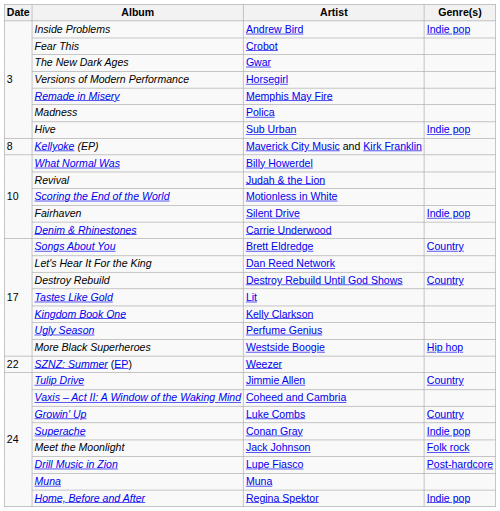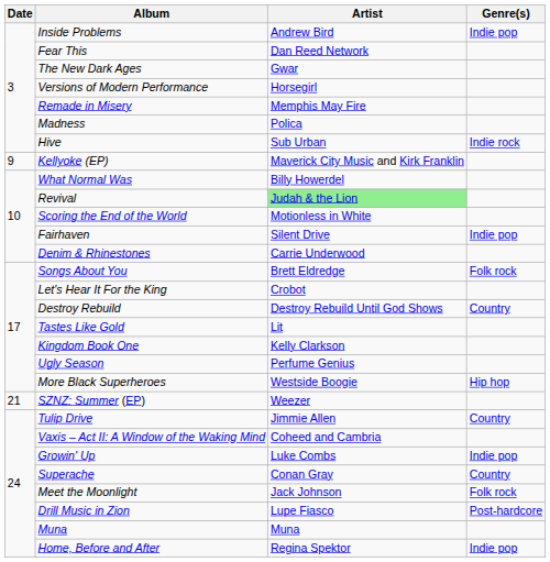 <table class="wikitable">
 <tr>
 <th>Date</th>
 <th>Album</th>
 <th>Artist</th>
 <th>Genre(s)</th>
 </tr>
 <tr>
 <td rowspan="7">3</td>
 <td><em>Inside Problems</em></td>
 <td><a href='#'>Andrew Bird</a></td>
 <td><a href='#'>Indie pop</a></td>
 </tr>
 <tr>
 <td><em>Fear This</em></td>
-<td><a href='#'>Crobot</a></td>
+<td><a href='#'>Dan Reed Network</a></td>
 <td></td>
 </tr>
 <tr>
 <td><em>The New Dark Ages</em></td>
 <td><a href='#'>Gwar</a></td>
 <td></td>
 </tr>
 <tr>
 <td><em>Versions of Modern Performance</em></td>
 <td><a href='#'>Horsegirl</a></td>
 <td></td>
 </tr>
 <tr>
 <td><em><a href='#'>Remade in Misery</a></em></td>
 <td><a href='#'>Memphis May Fire</a></td>
 <td></td>
 </tr>
 <tr>
 <td><em>Madness</em></td>
 <td><a href='#'>Polica</a></td>
 <td></td>
 </tr>
 <tr>
 <td><em>Hive</em></td>
 <td><a href='#'>Sub Urban</a></td>
-<td><a href='#'>Indie pop</a></td>
+<td><a href='#'>Indie rock</a></td>
 </tr>
 <tr>
-<td>8</td>
+<td>9</td>
 <td><em><a href='#'>Kellyoke</a> (EP)</em></td>
 <td><a href='#'>Maverick City Music</a> and <a href='#'>Kirk Franklin</a></td>
 <td></td>
 </tr>
 <tr>
 <td rowspan="5">10</td>
 <td><em><a href='#'>What Normal Was</a></em></td>
 <td><a href='#'>Billy Howerdel</a></td>
 <td></td>
 </tr>
 <tr>
 <td><em>Revival</em></td>
-<td><a href='#'>Judah & the Lion</a></td>
+<td style="background: lightgreen;"><a href='#'>Judah & the Lion</a></td>
 <td></td>
 </tr>
 <tr>
 <td><em><a href='#'>Scoring the End of the World</a></em></td>
 <td><a href='#'>Motionless in White</a></td>
 <td></td>
 </tr>
 <tr>
 <td><em>Fairhaven</em></td>
 <td><a href='#'>Silent Drive</a></td>
 <td><a href='#'>Indie pop</a></td>
 </tr>
 <tr>
 <td><em><a href='#'>Denim & Rhinestones</a></em></td>
 <td><a href='#'>Carrie Underwood</a></td>
 <td></td>
 </tr>
 <tr>
 <td rowspan="7">17</td>
 <td><em><a href='#'>Songs About You</a></em></td>
 <td><a href='#'>Brett Eldredge</a></td>
-<td><a href='#'>Country</a></td>
+<td><a href='#'>Folk rock</a></td>
 </tr>
 <tr>
 <td><em>Let's Hear It For the King</em></td>
-<td><a href='#'>Dan Reed Network</a></td>
+<td><a href='#'>Crobot</a></td>
 <td></td>
 </tr>
 <tr>
 <td><em>Destroy Rebuild</em></td>
 <td><a href='#'>Destroy Rebuild Until God Shows</a></td>
 <td><a href='#'>Country</a></td>
 </tr>
 <tr>
 <td><em><a href='#'>Tastes Like Gold</a></em></td>
 <td><a href='#'>Lit</a></td>
 <td></td>
 </tr>
 <tr>
 <td><em><a href='#'>Kingdom Book One</a></em></td>
 <td><a href='#'>Kelly Clarkson</a></td>
 <td></td>
 </tr>
 <tr>
 <td><em><a href='#'>Ugly Season</a></em></td>
 <td><a href='#'>Perfume Genius</a></td>
 <td></td>
 </tr>
 <tr>
 <td><em>More Black Superheroes</em></td>
 <td><a href='#'>Westside Boogie</a></td>
 <td><a href='#'>Hip hop</a></td>
 </tr>
 <tr>
-<td>22</td>
+<td>21</td>
 <td><em><a href='#'>SZNZ: Summer</a></em> (<a href='#'>EP</a>)</td>
 <td><a href='#'>Weezer</a></td>
 <td></td>
 </tr>
 <tr>
 <td rowspan="8">24</td>
 <td><em><a href='#'>Tulip Drive</a></em></td>
 <td><a href='#'>Jimmie Allen</a></td>
 <td><a href='#'>Country</a></td>
 </tr>
 <tr>
 <td><em><a href='#'>Vaxis – Act II: A Window of the Waking Mind</a></em></td>
 <td><a href='#'>Coheed and Cambria</a></td>
 <td></td>
 </tr>
 <tr>
 <td><em><a href='#'>Growin' Up</a></em></td>
 <td><a href='#'>Luke Combs</a></td>
-<td><a href='#'>Country</a></td>
+<td><a href='#'>Indie pop</a></td>
 </tr>
 <tr>
 <td><em><a href='#'>Superache</a></em></td>
 <td><a href='#'>Conan Gray</a></td>
-<td><a href='#'>Indie pop</a></td>
+<td><a href='#'>Country</a></td>
 </tr>
 <tr>
 <td><em>Meet the Moonlight</em></td>
 <td><a href='#'>Jack Johnson</a></td>
 <td><a href='#'>Folk rock</a></td>
 </tr>
 <tr>
 <td><em><a href='#'>Drill Music in Zion</a></em></td>
 <td><a href='#'>Lupe Fiasco</a></td>
 <td><a href='#'>Post-hardcore</a></td>
 </tr>
 <tr>
 <td><em><a href='#'>Muna</a></em></td>
 <td><a href='#'>Muna</a></td>
 <td></td>
 </tr>
 <tr>
 <td><em><a href='#'>Home, Before and After</a></em></td>
 <td><a href='#'>Regina Spektor</a></td>
 <td><a href='#'>Indie pop</a></td>
 </tr>
 </table>
